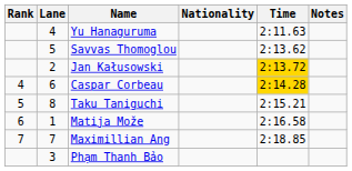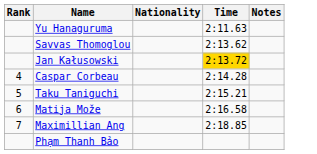 <table class="wikitable sortable" style="text-align:center">
 <tr>
 <th>Rank</th>
-<th>Lane</th>
 <th>Name</th>
 <th>Nationality</th>
 <th>Time</th>
 <th>Notes</th>
 </tr>
 <tr>
 <td></td>
-<td>4</td>
 <td align=left><a href='#'>Yu Hanaguruma</a></td>
 <td align=left></td>
 <td>2:11.63</td>
 <td></td>
 </tr>
 <tr>
 <td></td>
-<td>5</td>
 <td align=left><a href='#'>Savvas Thomoglou</a></td>
 <td align=left></td>
 <td>2:13.62</td>
 <td></td>
 </tr>
 <tr>
 <td></td>
-<td>2</td>
 <td align=left><a href='#'>Jan Kałusowski</a></td>
 <td align=left></td>
 <td style="background: gold;">2:13.72</td>
 <td></td>
 </tr>
 <tr>
 <td>4</td>
-<td>6</td>
 <td align=left><a href='#'>Caspar Corbeau</a></td>
 <td align=left></td>
-<td style="background: gold;">2:14.28</td>
+<td>2:14.28</td>
 <td></td>
 </tr>
 <tr>
 <td>5</td>
-<td>8</td>
 <td align=left><a href='#'>Taku Taniguchi</a></td>
 <td align=left></td>
 <td>2:15.21</td>
 <td></td>
 </tr>
 <tr>
 <td>6</td>
-<td>1</td>
 <td align=left><a href='#'>Matija Može</a></td>
 <td align=left></td>
 <td>2:16.58</td>
 <td></td>
 </tr>
 <tr>
-<td>7</td>
 <td>7</td>
 <td align=left><a href='#'>Maximillian Ang</a></td>
 <td align=left></td>
 <td>2:18.85</td>
 <td></td>
 </tr>
 <tr>
 <td></td>
-<td>3</td>
 <td align=left><a href='#'>Phạm Thanh Bảo</a></td>
 <td align=left></td>
 <td></td>
 <td></td>
 </tr>
 </table>
